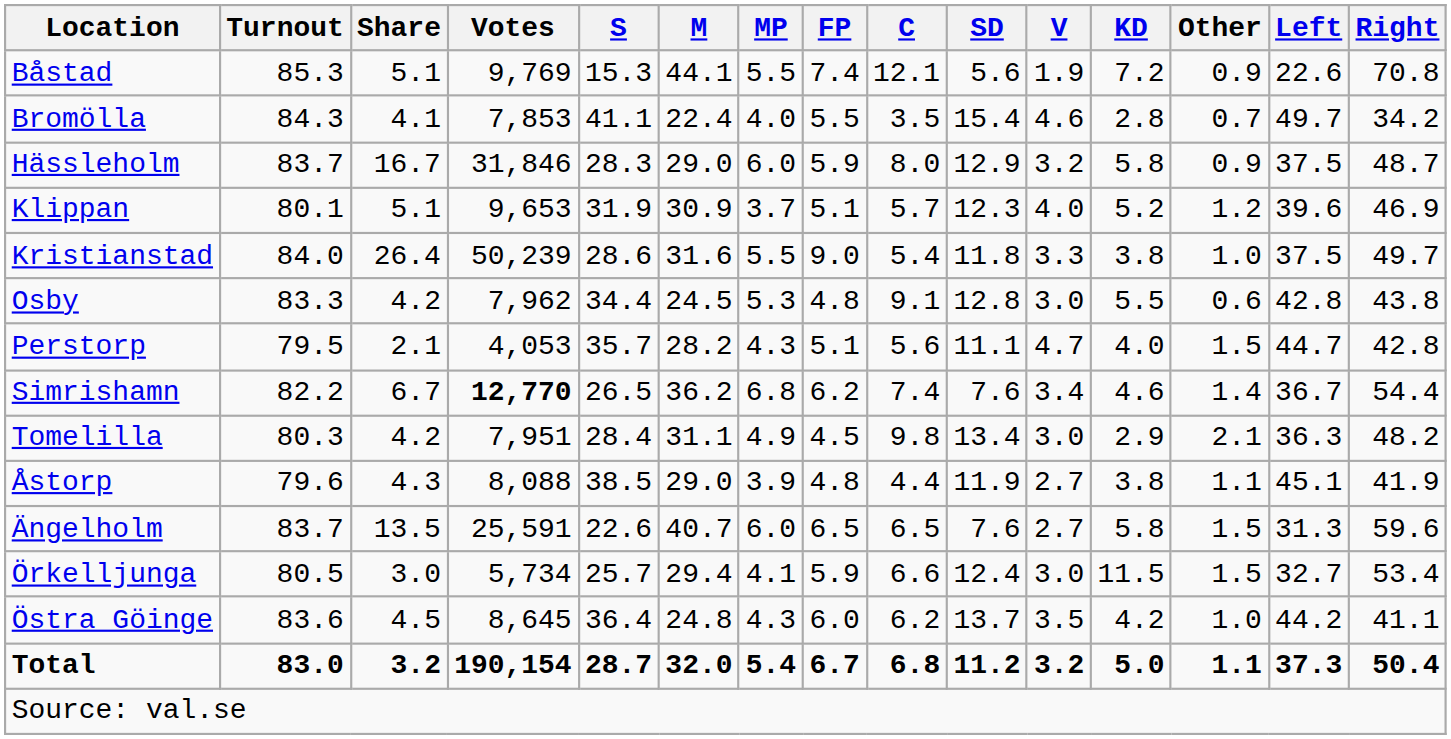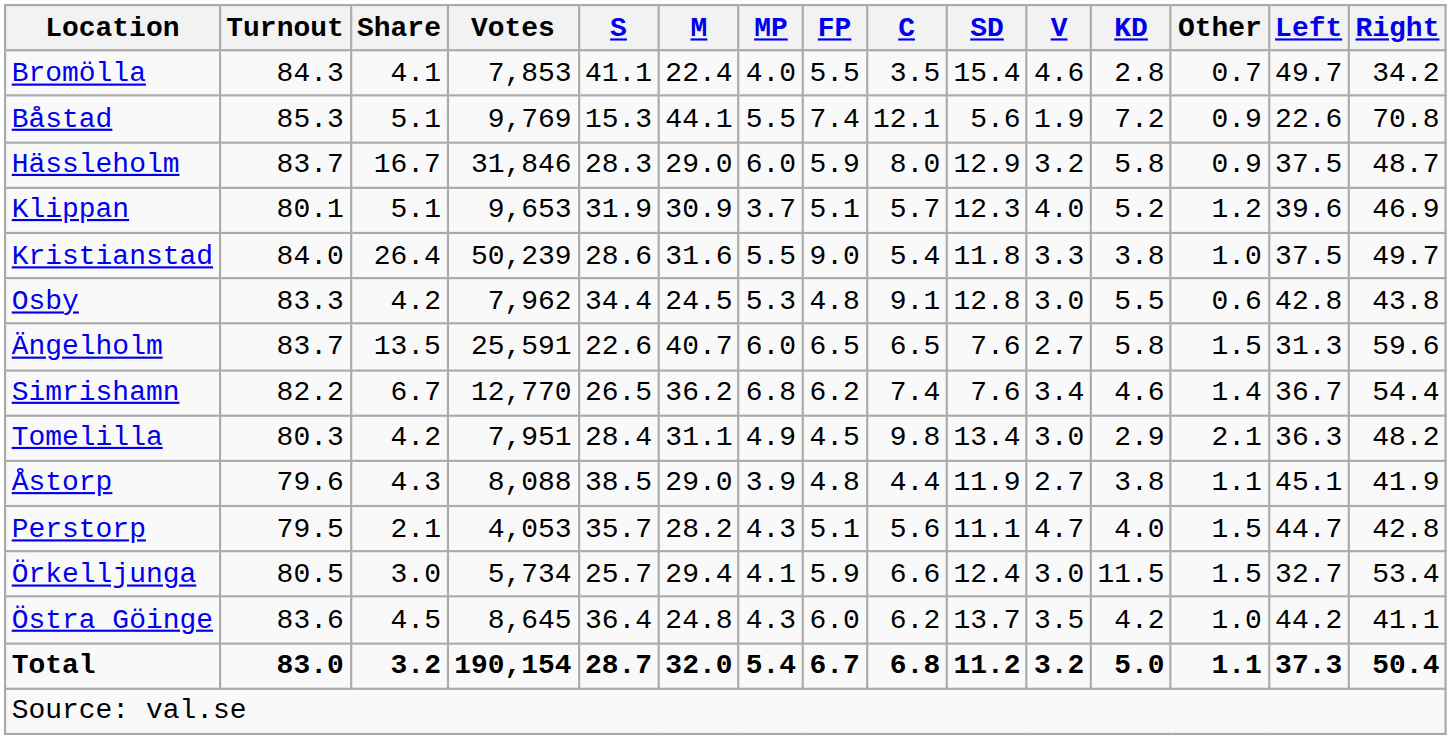 <table class="wikitable sortable" style=text-align:right>
 <tr>
 <th>Location</th>
 <th>Turnout</th>
 <th>Share</th>
 <th>Votes</th>
 <th><a href='#'>S</a></th>
 <th><a href='#'>M</a></th>
 <th><a href='#'>MP</a></th>
 <th><a href='#'>FP</a></th>
 <th><a href='#'>C</a></th>
 <th><a href='#'>SD</a></th>
 <th><a href='#'>V</a></th>
 <th><a href='#'>KD</a></th>
 <th>Other</th>
 <th><a href='#'>Left</a></th>
 <th><a href='#'>Right</a></th>
 </tr>
 <tr>
+<td align=left><a href='#'>Bromölla</a></td>
+<td>84.3</td>
+<td>4.1</td>
+<td>7,853</td>
+<td>41.1</td>
+<td>22.4</td>
+<td>4.0</td>
+<td>5.5</td>
+<td>3.5</td>
+<td>15.4</td>
+<td>4.6</td>
+<td>2.8</td>
+<td>0.7</td>
+<td>49.7</td>
+<td>34.2</td>
+</tr>
+<tr>
 <td align=left><a href='#'>Båstad</a></td>
 <td>85.3</td>
 <td>5.1</td>
 <td>9,769</td>
 <td>15.3</td>
 <td>44.1</td>
 <td>5.5</td>
 <td>7.4</td>
 <td>12.1</td>
 <td>5.6</td>
 <td>1.9</td>
 <td>7.2</td>
 <td>0.9</td>
 <td>22.6</td>
 <td>70.8</td>
-</tr>
-<tr>
-<td align=left><a href='#'>Bromölla</a></td>
-<td>84.3</td>
-<td>4.1</td>
-<td>7,853</td>
-<td>41.1</td>
-<td>22.4</td>
-<td>4.0</td>
-<td>5.5</td>
-<td>3.5</td>
-<td>15.4</td>
-<td>4.6</td>
-<td>2.8</td>
-<td>0.7</td>
-<td>49.7</td>
-<td>34.2</td>
 </tr>
 <tr>
 <td align=left><a href='#'>Hässleholm</a></td>
 <td>83.7</td>
 <td>16.7</td>
 <td>31,846</td>
 <td>28.3</td>
 <td>29.0</td>
 <td>6.0</td>
 <td>5.9</td>
 <td>8.0</td>
 <td>12.9</td>
 <td>3.2</td>
 <td>5.8</td>
 <td>0.9</td>
 <td>37.5</td>
 <td>48.7</td>
 </tr>
 <tr>
 <td align=left><a href='#'>Klippan</a></td>
 <td>80.1</td>
 <td>5.1</td>
 <td>9,653</td>
 <td>31.9</td>
 <td>30.9</td>
 <td>3.7</td>
 <td>5.1</td>
 <td>5.7</td>
 <td>12.3</td>
 <td>4.0</td>
 <td>5.2</td>
 <td>1.2</td>
 <td>39.6</td>
 <td>46.9</td>
 </tr>
 <tr>
 <td align=left><a href='#'>Kristianstad</a></td>
 <td>84.0</td>
 <td>26.4</td>
 <td>50,239</td>
 <td>28.6</td>
 <td>31.6</td>
 <td>5.5</td>
 <td>9.0</td>
 <td>5.4</td>
 <td>11.8</td>
 <td>3.3</td>
 <td>3.8</td>
 <td>1.0</td>
 <td>37.5</td>
 <td>49.7</td>
 </tr>
 <tr>
 <td align=left><a href='#'>Osby</a></td>
 <td>83.3</td>
 <td>4.2</td>
 <td>7,962</td>
 <td>34.4</td>
 <td>24.5</td>
 <td>5.3</td>
 <td>4.8</td>
 <td>9.1</td>
 <td>12.8</td>
 <td>3.0</td>
 <td>5.5</td>
 <td>0.6</td>
 <td>42.8</td>
 <td>43.8</td>
 </tr>
 <tr>
-<td align=left><a href='#'>Perstorp</a></td>
-<td>79.5</td>
-<td>2.1</td>
-<td>4,053</td>
-<td>35.7</td>
-<td>28.2</td>
-<td>4.3</td>
-<td>5.1</td>
-<td>5.6</td>
-<td>11.1</td>
-<td>4.7</td>
-<td>4.0</td>
+<td align=left><a href='#'>Ängelholm</a></td>
+<td>83.7</td>
+<td>13.5</td>
+<td>25,591</td>
+<td>22.6</td>
+<td>40.7</td>
+<td>6.0</td>
+<td>6.5</td>
+<td>6.5</td>
+<td>7.6</td>
+<td>2.7</td>
+<td>5.8</td>
 <td>1.5</td>
-<td>44.7</td>
-<td>42.8</td>
+<td>31.3</td>
+<td>59.6</td>
 </tr>
 <tr>
 <td align=left><a href='#'>Simrishamn</a></td>
 <td>82.2</td>
 <td>6.7</td>
-<td><strong>12,770</strong></td>
+<td>12,770</td>
 <td>26.5</td>
 <td>36.2</td>
 <td>6.8</td>
 <td>6.2</td>
 <td>7.4</td>
 <td>7.6</td>
 <td>3.4</td>
 <td>4.6</td>
 <td>1.4</td>
 <td>36.7</td>
 <td>54.4</td>
 </tr>
 <tr>
 <td align=left><a href='#'>Tomelilla</a></td>
 <td>80.3</td>
 <td>4.2</td>
 <td>7,951</td>
 <td>28.4</td>
 <td>31.1</td>
 <td>4.9</td>
 <td>4.5</td>
 <td>9.8</td>
 <td>13.4</td>
 <td>3.0</td>
 <td>2.9</td>
 <td>2.1</td>
 <td>36.3</td>
 <td>48.2</td>
 </tr>
 <tr>
 <td align=left><a href='#'>Åstorp</a></td>
 <td>79.6</td>
 <td>4.3</td>
 <td>8,088</td>
 <td>38.5</td>
 <td>29.0</td>
 <td>3.9</td>
 <td>4.8</td>
 <td>4.4</td>
 <td>11.9</td>
 <td>2.7</td>
 <td>3.8</td>
 <td>1.1</td>
 <td>45.1</td>
 <td>41.9</td>
 </tr>
 <tr>
-<td align=left><a href='#'>Ängelholm</a></td>
-<td>83.7</td>
-<td>13.5</td>
-<td>25,591</td>
-<td>22.6</td>
-<td>40.7</td>
-<td>6.0</td>
-<td>6.5</td>
-<td>6.5</td>
-<td>7.6</td>
-<td>2.7</td>
-<td>5.8</td>
+<td align=left><a href='#'>Perstorp</a></td>
+<td>79.5</td>
+<td>2.1</td>
+<td>4,053</td>
+<td>35.7</td>
+<td>28.2</td>
+<td>4.3</td>
+<td>5.1</td>
+<td>5.6</td>
+<td>11.1</td>
+<td>4.7</td>
+<td>4.0</td>
 <td>1.5</td>
-<td>31.3</td>
-<td>59.6</td>
+<td>44.7</td>
+<td>42.8</td>
 </tr>
 <tr>
 <td align=left><a href='#'>Örkelljunga</a></td>
 <td>80.5</td>
 <td>3.0</td>
 <td>5,734</td>
 <td>25.7</td>
 <td>29.4</td>
 <td>4.1</td>
 <td>5.9</td>
 <td>6.6</td>
 <td>12.4</td>
 <td>3.0</td>
 <td>11.5</td>
 <td>1.5</td>
 <td>32.7</td>
 <td>53.4</td>
 </tr>
 <tr>
 <td align=left><a href='#'>Östra Göinge</a></td>
 <td>83.6</td>
 <td>4.5</td>
 <td>8,645</td>
 <td>36.4</td>
 <td>24.8</td>
 <td>4.3</td>
 <td>6.0</td>
 <td>6.2</td>
 <td>13.7</td>
 <td>3.5</td>
 <td>4.2</td>
 <td>1.0</td>
 <td>44.2</td>
 <td>41.1</td>
 </tr>
 <tr>
 <td align=left><strong>Total</strong></td>
 <td><strong>83.0</strong></td>
 <td><strong>3.2</strong></td>
 <td><strong>190,154</strong></td>
 <td><strong>28.7</strong></td>
 <td><strong>32.0</strong></td>
 <td><strong>5.4</strong></td>
 <td><strong>6.7</strong></td>
 <td><strong>6.8</strong></td>
 <td><strong>11.2</strong></td>
 <td><strong>3.2</strong></td>
 <td><strong>5.0</strong></td>
 <td><strong>1.1</strong></td>
 <td><strong>37.3</strong></td>
 <td><strong>50.4</strong></td>
 </tr>
 <tr>
 <td align=left colspan=15>Source: val.se </td>
 </tr>
 </table>
